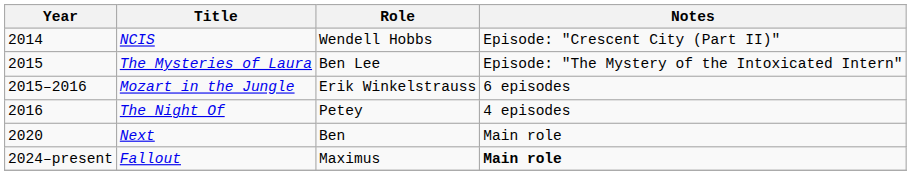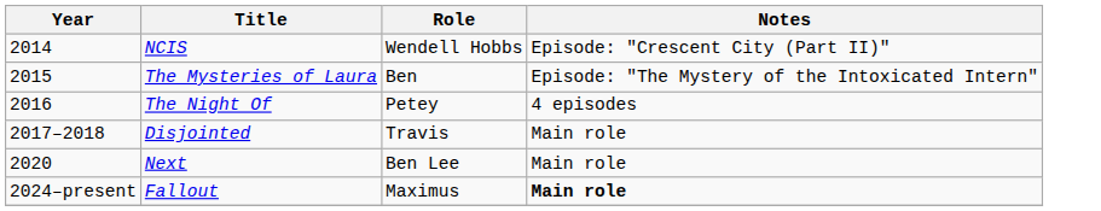 <table class = "wikitable sortable">
 <tr>
 <th>Year</th>
 <th>Title</th>
 <th>Role</th>
 <th class = "unsortable">Notes</th>
 </tr>
 <tr>
 <td>2014</td>
 <td><em><a href='#'>NCIS</a></em></td>
 <td>Wendell Hobbs</td>
 <td>Episode: "Crescent City (Part II)"</td>
 </tr>
 <tr>
 <td>2015</td>
 <td><em><a href='#'>The Mysteries of Laura</a></em></td>
-<td>Ben Lee</td>
+<td>Ben</td>
 <td>Episode: "The Mystery of the Intoxicated Intern"</td>
-</tr>
-<tr>
-<td>2015–2016</td>
-<td><em><a href='#'>Mozart in the Jungle</a></em></td>
-<td>Erik Winkelstrauss</td>
-<td>6 episodes</td>
 </tr>
 <tr>
 <td>2016</td>
 <td><em><a href='#'>The Night Of</a></em></td>
 <td>Petey</td>
 <td>4 episodes</td>
 </tr>
 <tr>
+<td>2017–2018</td>
+<td><em><a href='#'>Disjointed</a></em></td>
+<td>Travis</td>
+<td>Main role</td>
+</tr>
+<tr>
 <td>2020</td>
 <td><em><a href='#'>Next</a></em></td>
-<td>Ben</td>
+<td>Ben Lee</td>
 <td>Main role</td>
 </tr>
 <tr>
 <td>2024–present</td>
 <td><em><a href='#'>Fallout</a></em></td>
 <td>Maximus</td>
 <td><strong>Main role</strong></td>
 </tr>
 <tr>
 </tr>
 </table>
